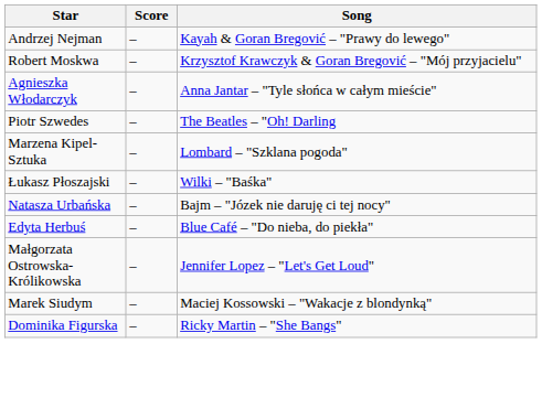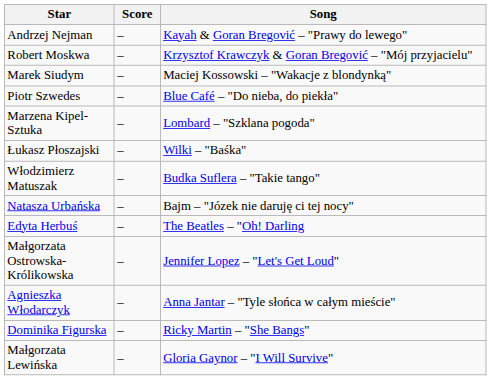 <table class="wikitable">
 <tr>
 <th style="width:130px;">Star</th>
 <th style="width:50px;">Score</th>
 <th style="width:400px;">Song</th>
 </tr>
 <tr>
 <td>Andrzej Nejman</td>
 <td>–</td>
 <td><a href='#'>Kayah</a> & <a href='#'>Goran Bregović</a> – "Prawy do lewego"</td>
 </tr>
 <tr>
 <td>Robert Moskwa</td>
 <td>–</td>
 <td><a href='#'>Krzysztof Krawczyk</a> & <a href='#'>Goran Bregović</a> – "Mój przyjacielu"</td>
 </tr>
 <tr>
-<td><a href='#'>Agnieszka Włodarczyk</a></td>
+<td>Marek Siudym</td>
 <td>–</td>
-<td><a href='#'>Anna Jantar</a> – "Tyle słońca w całym mieście"</td>
+<td>Maciej Kossowski – "Wakacje z blondynką"</td>
 </tr>
 <tr>
 <td>Piotr Szwedes</td>
 <td>–</td>
-<td><a href='#'>The Beatles</a> – "<a href='#'>Oh! Darling</a></td>
+<td><a href='#'>Blue Café</a> – "Do nieba, do piekła"</td>
 </tr>
 <tr>
 <td>Marzena Kipel-Sztuka</td>
 <td>–</td>
 <td><a href='#'>Lombard</a> – "Szklana pogoda"</td>
 </tr>
 <tr>
 <td>Łukasz Płoszajski</td>
 <td>–</td>
 <td><a href='#'>Wilki</a> – "Baśka"</td>
 </tr>
 <tr>
+<td>Włodzimierz Matuszak</td>
+<td>–</td>
+<td><a href='#'>Budka Suflera</a> – "Takie tango"</td>
+</tr>
+<tr>
 <td><a href='#'>Natasza Urbańska</a></td>
 <td>–</td>
 <td>Bajm – "Józek nie daruję ci tej nocy"</td>
 </tr>
 <tr>
 <td><a href='#'>Edyta Herbuś</a></td>
 <td>–</td>
-<td><a href='#'>Blue Café</a> – "Do nieba, do piekła"</td>
+<td><a href='#'>The Beatles</a> – "<a href='#'>Oh! Darling</a></td>
 </tr>
 <tr>
 <td>Małgorzata Ostrowska-Królikowska</td>
 <td>–</td>
 <td><a href='#'>Jennifer Lopez</a> – "<a href='#'>Let's Get Loud</a>"</td>
 </tr>
 <tr>
-<td>Marek Siudym</td>
+<td><a href='#'>Agnieszka Włodarczyk</a></td>
 <td>–</td>
-<td>Maciej Kossowski – "Wakacje z blondynką"</td>
+<td><a href='#'>Anna Jantar</a> – "Tyle słońca w całym mieście"</td>
 </tr>
 <tr>
 <td><a href='#'>Dominika Figurska</a></td>
 <td>–</td>
 <td><a href='#'>Ricky Martin</a> – "<a href='#'>She Bangs</a>"</td>
 </tr>
+<tr>
+<td>Małgorzata Lewińska</td>
+<td>–</td>
+<td><a href='#'>Gloria Gaynor</a> – "<a href='#'>I Will Survive</a>"</td>
+</tr>
 </table>
